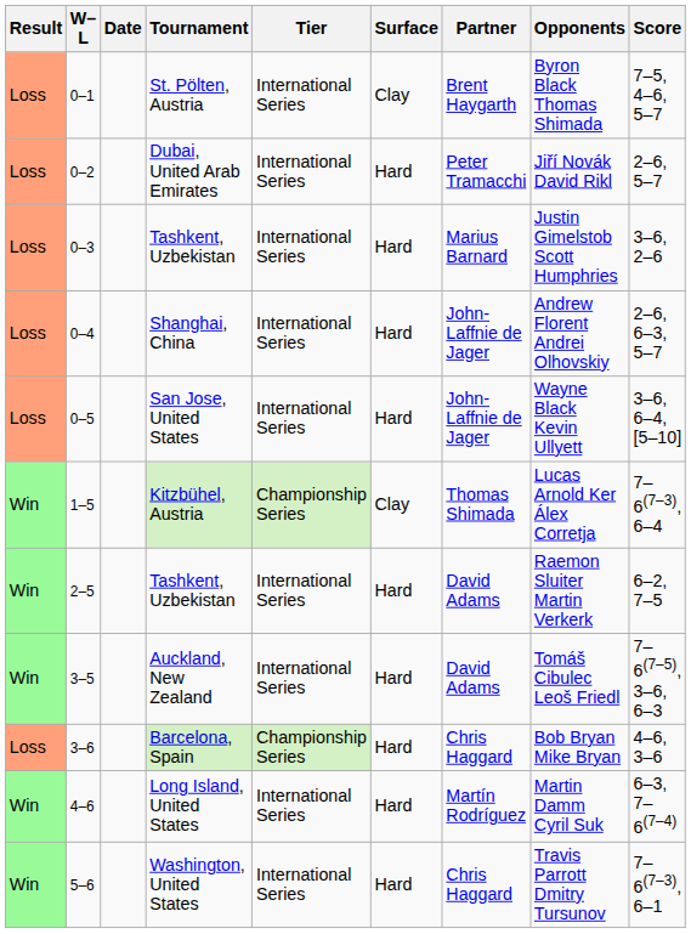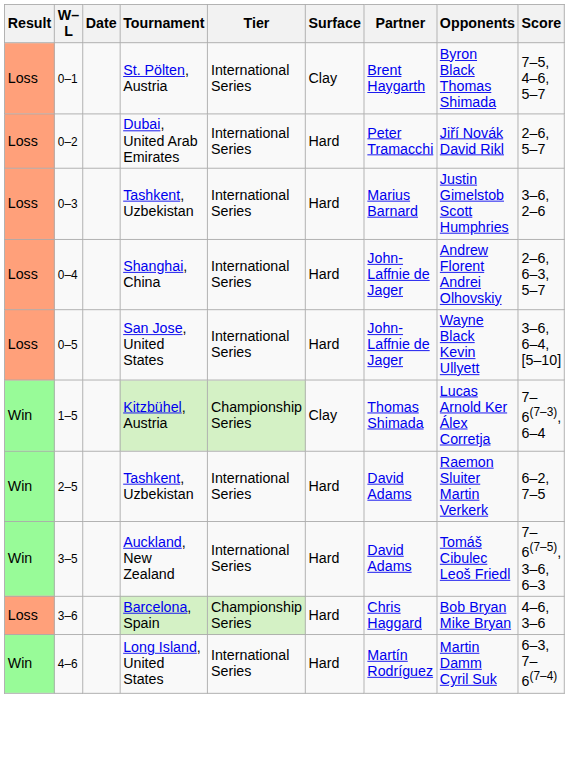 <table class="sortable wikitable">
 <tr>
 <th>Result</th>
 <th class="unsortable">W–L</th>
 <th>Date</th>
 <th>Tournament</th>
 <th>Tier</th>
 <th>Surface</th>
 <th>Partner</th>
 <th>Opponents</th>
 <th class="unsortable">Score</th>
 </tr>
 <tr>
 <td style="background:#ffa07a;">Loss</td>
 <td><small>0–1</small></td>
 <td><a href='#'></a></td>
 <td><a href='#'>St. Pölten</a>, Austria</td>
 <td>International Series</td>
 <td>Clay</td>
 <td> <a href='#'>Brent Haygarth</a></td>
 <td> <a href='#'>Byron Black</a> <br>  <a href='#'>Thomas Shimada</a></td>
 <td>7–5, 4–6, 5–7</td>
 </tr>
 <tr>
 <td style="background:#ffa07a;">Loss</td>
 <td><small>0–2</small></td>
 <td><a href='#'></a></td>
 <td><a href='#'>Dubai</a>, United Arab Emirates</td>
 <td>International Series</td>
 <td>Hard</td>
 <td> <a href='#'>Peter Tramacchi</a></td>
 <td> <a href='#'>Jiří Novák</a> <br>  <a href='#'>David Rikl</a></td>
 <td>2–6, 5–7</td>
 </tr>
 <tr>
 <td style="background:#ffa07a;">Loss</td>
 <td><small>0–3</small></td>
 <td><a href='#'></a></td>
 <td><a href='#'>Tashkent</a>, Uzbekistan</td>
 <td>International Series</td>
 <td>Hard</td>
 <td> <a href='#'>Marius Barnard</a></td>
 <td> <a href='#'>Justin Gimelstob</a> <br>  <a href='#'>Scott Humphries</a></td>
 <td>3–6, 2–6</td>
 </tr>
 <tr>
 <td style="background:#ffa07a;">Loss</td>
 <td><small>0–4</small></td>
 <td><a href='#'></a></td>
 <td><a href='#'>Shanghai</a>, China</td>
 <td>International Series</td>
 <td>Hard</td>
 <td> <a href='#'>John-Laffnie de Jager</a></td>
 <td> <a href='#'>Andrew Florent</a> <br>  <a href='#'>Andrei Olhovskiy</a></td>
 <td>2–6, 6–3, 5–7</td>
 </tr>
 <tr>
 <td style="background:#ffa07a;">Loss</td>
 <td><small>0–5</small></td>
 <td><a href='#'></a></td>
 <td><a href='#'>San Jose</a>, United States</td>
 <td>International Series</td>
 <td>Hard</td>
 <td> <a href='#'>John-Laffnie de Jager</a></td>
 <td> <a href='#'>Wayne Black</a> <br>  <a href='#'>Kevin Ullyett</a></td>
 <td>3–6, 6–4, [5–10]</td>
 </tr>
 <tr>
 <td style="background:#98fb98;">Win</td>
 <td><small>1–5</small></td>
 <td><a href='#'></a></td>
 <td style="background:#d4f1c5;"><a href='#'>Kitzbühel</a>, Austria</td>
 <td style="background:#d4f1c5;">Championship Series</td>
 <td>Clay</td>
 <td> <a href='#'>Thomas Shimada</a></td>
 <td> <a href='#'>Lucas Arnold Ker</a> <br>  <a href='#'>Álex Corretja</a></td>
 <td>7–6<sup>(7–3)</sup>, 6–4</td>
 </tr>
 <tr>
 <td style="background:#98fb98;">Win</td>
 <td><small>2–5</small></td>
 <td><a href='#'></a></td>
 <td><a href='#'>Tashkent</a>, Uzbekistan</td>
 <td>International Series</td>
 <td>Hard</td>
 <td> <a href='#'>David Adams</a></td>
 <td> <a href='#'>Raemon Sluiter</a> <br>  <a href='#'>Martin Verkerk</a></td>
 <td>6–2, 7–5</td>
 </tr>
 <tr>
 <td style="background:#98fb98;">Win</td>
 <td><small>3–5</small></td>
 <td><a href='#'></a></td>
 <td><a href='#'>Auckland</a>, New Zealand</td>
 <td>International Series</td>
 <td>Hard</td>
 <td> <a href='#'>David Adams</a></td>
 <td> <a href='#'>Tomáš Cibulec</a> <br>  <a href='#'>Leoš Friedl</a></td>
 <td>7–6<sup>(7–5)</sup>, 3–6, 6–3</td>
 </tr>
 <tr>
 <td style="background:#ffa07a;">Loss</td>
 <td><small>3–6</small></td>
 <td><a href='#'></a></td>
 <td style="background:#d4f1c5;"><a href='#'>Barcelona</a>, Spain</td>
 <td style="background:#d4f1c5;">Championship Series</td>
 <td>Hard</td>
 <td> <a href='#'>Chris Haggard</a></td>
 <td> <a href='#'>Bob Bryan</a> <br>  <a href='#'>Mike Bryan</a></td>
 <td>4–6, 3–6</td>
 </tr>
 <tr>
 <td style="background:#98fb98;">Win</td>
 <td><small>4–6</small></td>
 <td><a href='#'></a></td>
 <td><a href='#'>Long Island</a>, United States</td>
 <td>International Series</td>
 <td>Hard</td>
 <td> <a href='#'>Martín Rodríguez</a></td>
 <td> <a href='#'>Martin Damm</a> <br>  <a href='#'>Cyril Suk</a></td>
 <td>6–3, 7–6<sup>(7–4)</sup></td>
 </tr>
-<tr>
-<td style="background:#98fb98;">Win</td>
-<td><small>5–6</small></td>
-<td><a href='#'></a></td>
-<td><a href='#'>Washington</a>, United States</td>
-<td>International Series</td>
-<td>Hard</td>
-<td> <a href='#'>Chris Haggard</a></td>
-<td> <a href='#'>Travis Parrott</a> <br>  <a href='#'>Dmitry Tursunov</a></td>
-<td>7–6<sup>(7–3)</sup>, 6–1</td>
-</tr>
 </table>
